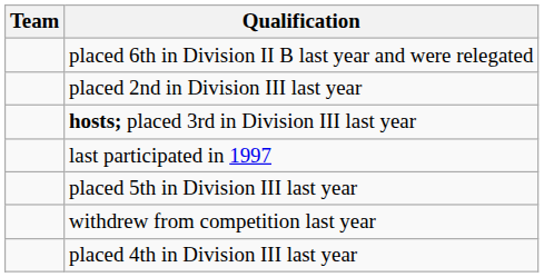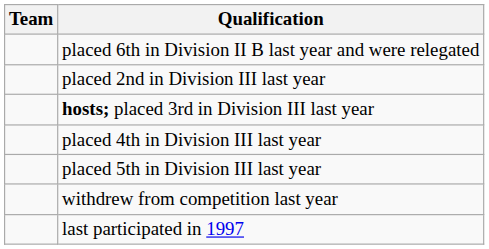 <table class="wikitable">
 <tr>
 <th>Team</th>
 <th>Qualification</th>
 </tr>
 <tr>
 <td></td>
 <td>placed 6th in Division II B last year and were relegated</td>
 </tr>
 <tr>
 <td></td>
 <td>placed 2nd in Division III last year</td>
 </tr>
 <tr>
 <td></td>
 <td><strong>hosts;</strong> placed 3rd in Division III last year</td>
 </tr>
 <tr>
 <td></td>
-<td>last participated in <a href='#'>1997</a></td>
+<td>placed 4th in Division III last year</td>
 </tr>
 <tr>
 <td></td>
 <td>placed 5th in Division III last year</td>
 </tr>
 <tr>
 <td></td>
 <td>withdrew from competition last year</td>
 </tr>
 <tr>
 <td></td>
-<td>placed 4th in Division III last year</td>
+<td>last participated in <a href='#'>1997</a></td>
 </tr>
 </table>
